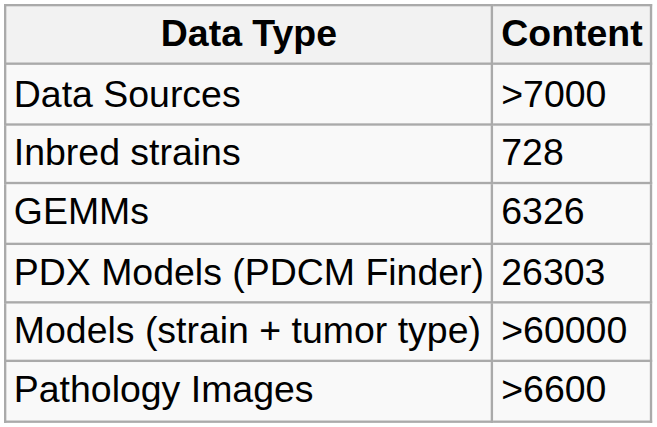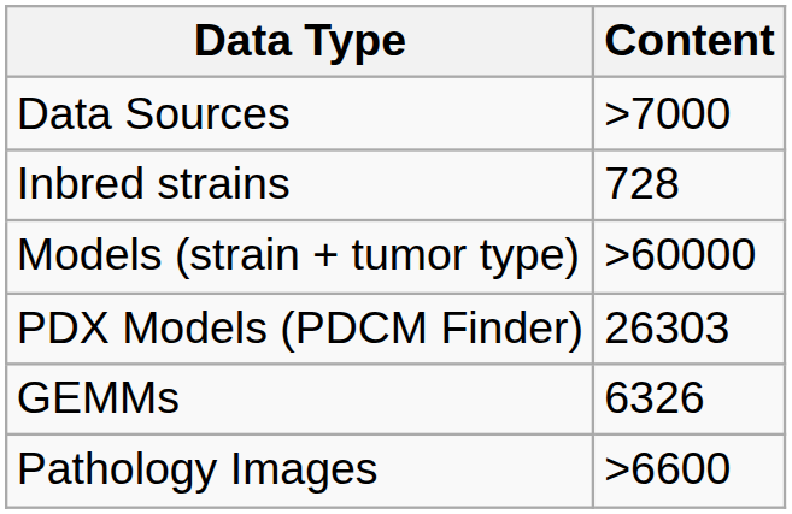 <table class="wikitable">
 <tr>
 <th>Data Type</th>
 <th>Content</th>
 </tr>
 <tr>
 <td>Data Sources</td>
 <td>>7000</td>
 </tr>
 <tr>
 <td>Inbred strains</td>
 <td>728</td>
 </tr>
 <tr>
-<td>GEMMs</td>
-<td>6326</td>
+<td>Models (strain + tumor type)</td>
+<td>>60000</td>
 </tr>
 <tr>
 <td>PDX Models (PDCM Finder)</td>
 <td>26303</td>
 </tr>
 <tr>
-<td>Models (strain + tumor type)</td>
-<td>>60000</td>
+<td>GEMMs</td>
+<td>6326</td>
 </tr>
 <tr>
 <td>Pathology Images</td>
 <td>>6600</td>
 </tr>
 </table>
